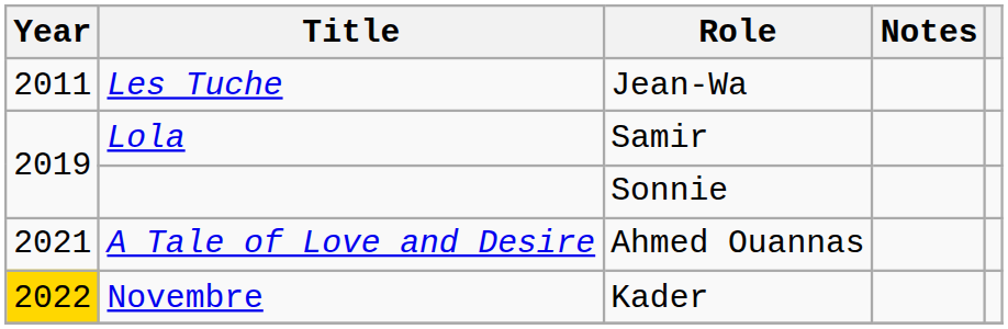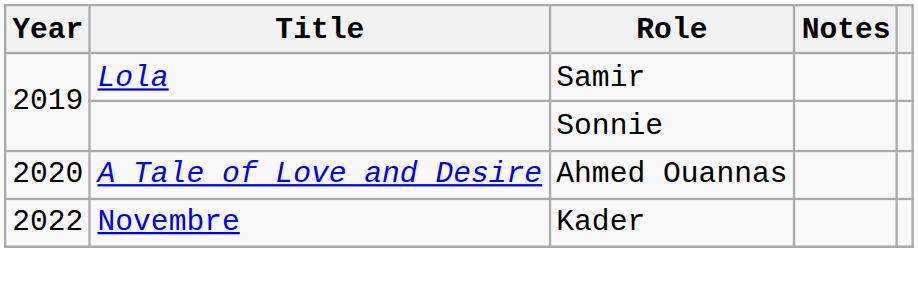 <table class="wikitable plainrowheaders sortable">
 <tr>
 <th>Year</th>
 <th>Title</th>
 <th>Role</th>
 <th>Notes</th>
 <th></th>
-</tr>
-<tr>
-<td>2011</td>
-<td><em><a href='#'>Les Tuche</a></em></td>
-<td>Jean-Wa</td>
-<td></td>
-<td></td>
 </tr>
 <tr>
 <td rowspan="2">2019</td>
 <td><em><a href='#'>Lola</a></em></td>
 <td>Samir</td>
 <td></td>
 <td></td>
 </tr>
 <tr>
 <td><em></em></td>
 <td>Sonnie</td>
 <td></td>
 <td></td>
 </tr>
 <tr>
-<td>2021</td>
+<td>2020</td>
 <td><em><a href='#'>A Tale of Love and Desire</a></td>
 <td>Ahmed Ouannas</td>
 <td></td>
 <td></td>
 </tr>
 <tr>
-<td style="background: gold;">2022</td>
+<td>2022</td>
 <td></em><a href='#'>Novembre</a><em></td>
 <td>Kader</td>
 <td></td>
 <td></td>
 </tr>
 <tr>
 </tr>
 </table>
